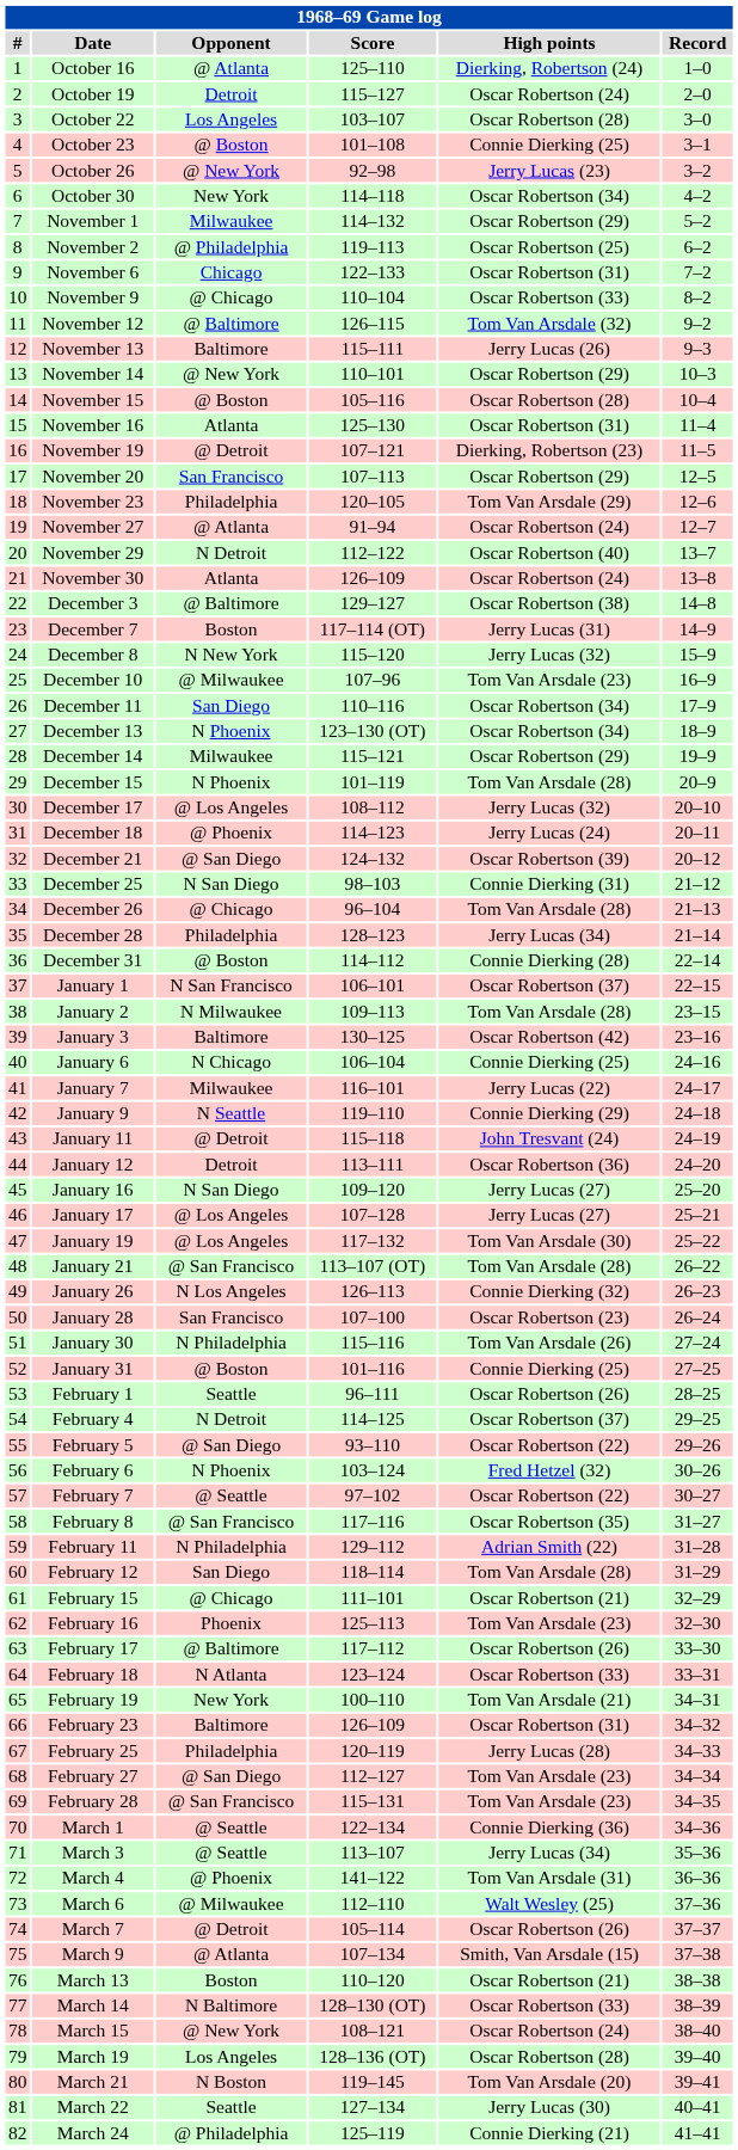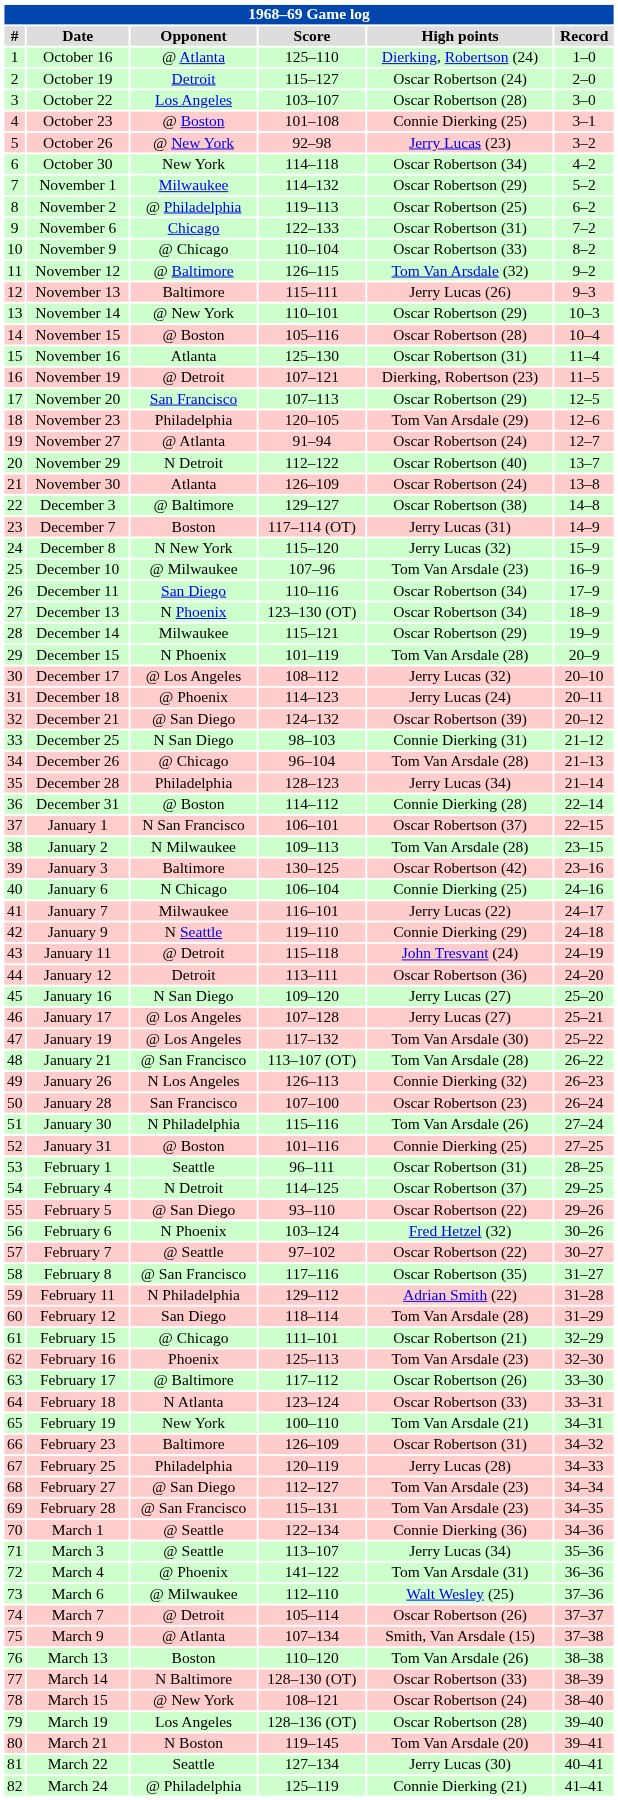 <table class="toccolours collapsible" width=50% style="clear:both; margin:1.5em auto; text-align:center">
 <tr>
 <th colspan=11 style="background:#0046AD; color:white;">1968–69 Game log</th>
 </tr>
 <tr align="center" bgcolor="#dddddd">
 <td><strong>#</strong></td>
 <td><strong>Date</strong></td>
 <td><strong>Opponent</strong></td>
 <td><strong>Score</strong></td>
 <td><strong>High points</strong></td>
 <td><strong>Record</strong></td>
 </tr>
 <tr align="center" bgcolor="ccffcc">
 <td>1</td>
 <td>October 16</td>
 <td>@ <a href='#'>Atlanta</a></td>
 <td>125–110</td>
 <td><a href='#'>Dierking</a>, <a href='#'>Robertson</a> (24)</td>
 <td>1–0</td>
 </tr>
 <tr align="center" bgcolor="ccffcc">
 <td>2</td>
 <td>October 19</td>
 <td><a href='#'>Detroit</a></td>
 <td>115–127</td>
 <td>Oscar Robertson (24)</td>
 <td>2–0</td>
 </tr>
 <tr align="center" bgcolor="ccffcc">
 <td>3</td>
 <td>October 22</td>
 <td><a href='#'>Los Angeles</a></td>
 <td>103–107</td>
 <td>Oscar Robertson (28)</td>
 <td>3–0</td>
 </tr>
 <tr align="center" bgcolor="ffcccc">
 <td>4</td>
 <td>October 23</td>
 <td>@ <a href='#'>Boston</a></td>
 <td>101–108</td>
 <td>Connie Dierking (25)</td>
 <td>3–1</td>
 </tr>
 <tr align="center" bgcolor="ffcccc">
 <td>5</td>
 <td>October 26</td>
 <td>@ <a href='#'>New York</a></td>
 <td>92–98</td>
 <td><a href='#'>Jerry Lucas</a> (23)</td>
 <td>3–2</td>
 </tr>
 <tr align="center" bgcolor="ccffcc">
 <td>6</td>
 <td>October 30</td>
 <td>New York</td>
 <td>114–118</td>
 <td>Oscar Robertson (34)</td>
 <td>4–2</td>
 </tr>
 <tr align="center" bgcolor="ccffcc">
 <td>7</td>
 <td>November 1</td>
 <td><a href='#'>Milwaukee</a></td>
 <td>114–132</td>
 <td>Oscar Robertson (29)</td>
 <td>5–2</td>
 </tr>
 <tr align="center" bgcolor="ccffcc">
 <td>8</td>
 <td>November 2</td>
 <td>@ <a href='#'>Philadelphia</a></td>
 <td>119–113</td>
 <td>Oscar Robertson (25)</td>
 <td>6–2</td>
 </tr>
 <tr align="center" bgcolor="ccffcc">
 <td>9</td>
 <td>November 6</td>
 <td><a href='#'>Chicago</a></td>
 <td>122–133</td>
 <td>Oscar Robertson (31)</td>
 <td>7–2</td>
 </tr>
 <tr align="center" bgcolor="ccffcc">
 <td>10</td>
 <td>November 9</td>
 <td>@ Chicago</td>
 <td>110–104</td>
 <td>Oscar Robertson (33)</td>
 <td>8–2</td>
 </tr>
 <tr align="center" bgcolor="ccffcc">
 <td>11</td>
 <td>November 12</td>
 <td>@ <a href='#'>Baltimore</a></td>
 <td>126–115</td>
 <td><a href='#'>Tom Van Arsdale</a> (32)</td>
 <td>9–2</td>
 </tr>
 <tr align="center" bgcolor="ffcccc">
 <td>12</td>
 <td>November 13</td>
 <td>Baltimore</td>
 <td>115–111</td>
 <td>Jerry Lucas (26)</td>
 <td>9–3</td>
 </tr>
 <tr align="center" bgcolor="ccffcc">
 <td>13</td>
 <td>November 14</td>
 <td>@ New York</td>
 <td>110–101</td>
 <td>Oscar Robertson (29)</td>
 <td>10–3</td>
 </tr>
 <tr align="center" bgcolor="ffcccc">
 <td>14</td>
 <td>November 15</td>
 <td>@ Boston</td>
 <td>105–116</td>
 <td>Oscar Robertson (28)</td>
 <td>10–4</td>
 </tr>
 <tr align="center" bgcolor="ccffcc">
 <td>15</td>
 <td>November 16</td>
 <td>Atlanta</td>
 <td>125–130</td>
 <td>Oscar Robertson (31)</td>
 <td>11–4</td>
 </tr>
 <tr align="center" bgcolor="ffcccc">
 <td>16</td>
 <td>November 19</td>
 <td>@ Detroit</td>
 <td>107–121</td>
 <td>Dierking, Robertson (23)</td>
 <td>11–5</td>
 </tr>
 <tr align="center" bgcolor="ccffcc">
 <td>17</td>
 <td>November 20</td>
 <td><a href='#'>San Francisco</a></td>
 <td>107–113</td>
 <td>Oscar Robertson (29)</td>
 <td>12–5</td>
 </tr>
 <tr align="center" bgcolor="ffcccc">
 <td>18</td>
 <td>November 23</td>
 <td>Philadelphia</td>
 <td>120–105</td>
 <td>Tom Van Arsdale (29)</td>
 <td>12–6</td>
 </tr>
 <tr align="center" bgcolor="ffcccc">
 <td>19</td>
 <td>November 27</td>
 <td>@ Atlanta</td>
 <td>91–94</td>
 <td>Oscar Robertson (24)</td>
 <td>12–7</td>
 </tr>
 <tr align="center" bgcolor="ccffcc">
 <td>20</td>
 <td>November 29</td>
 <td>N Detroit</td>
 <td>112–122</td>
 <td>Oscar Robertson (40)</td>
 <td>13–7</td>
 </tr>
 <tr align="center" bgcolor="ffcccc">
 <td>21</td>
 <td>November 30</td>
 <td>Atlanta</td>
 <td>126–109</td>
 <td>Oscar Robertson (24)</td>
 <td>13–8</td>
 </tr>
 <tr align="center" bgcolor="ccffcc">
 <td>22</td>
 <td>December 3</td>
 <td>@ Baltimore</td>
 <td>129–127</td>
 <td>Oscar Robertson (38)</td>
 <td>14–8</td>
 </tr>
 <tr align="center" bgcolor="ffcccc">
 <td>23</td>
 <td>December 7</td>
 <td>Boston</td>
 <td>117–114 (OT)</td>
 <td>Jerry Lucas (31)</td>
 <td>14–9</td>
 </tr>
 <tr align="center" bgcolor="ccffcc">
 <td>24</td>
 <td>December 8</td>
 <td>N New York</td>
 <td>115–120</td>
 <td>Jerry Lucas (32)</td>
 <td>15–9</td>
 </tr>
 <tr align="center" bgcolor="ccffcc">
 <td>25</td>
 <td>December 10</td>
 <td>@ Milwaukee</td>
 <td>107–96</td>
 <td>Tom Van Arsdale (23)</td>
 <td>16–9</td>
 </tr>
 <tr align="center" bgcolor="ccffcc">
 <td>26</td>
 <td>December 11</td>
 <td><a href='#'>San Diego</a></td>
 <td>110–116</td>
 <td>Oscar Robertson (34)</td>
 <td>17–9</td>
 </tr>
 <tr align="center" bgcolor="ccffcc">
 <td>27</td>
 <td>December 13</td>
 <td>N <a href='#'>Phoenix</a></td>
 <td>123–130 (OT)</td>
 <td>Oscar Robertson (34)</td>
 <td>18–9</td>
 </tr>
 <tr align="center" bgcolor="ccffcc">
 <td>28</td>
 <td>December 14</td>
 <td>Milwaukee</td>
 <td>115–121</td>
 <td>Oscar Robertson (29)</td>
 <td>19–9</td>
 </tr>
 <tr align="center" bgcolor="ccffcc">
 <td>29</td>
 <td>December 15</td>
 <td>N Phoenix</td>
 <td>101–119</td>
 <td>Tom Van Arsdale (28)</td>
 <td>20–9</td>
 </tr>
 <tr align="center" bgcolor="ffcccc">
 <td>30</td>
 <td>December 17</td>
 <td>@ Los Angeles</td>
 <td>108–112</td>
 <td>Jerry Lucas (32)</td>
 <td>20–10</td>
 </tr>
 <tr align="center" bgcolor="ffcccc">
 <td>31</td>
 <td>December 18</td>
 <td>@ Phoenix</td>
 <td>114–123</td>
 <td>Jerry Lucas (24)</td>
 <td>20–11</td>
 </tr>
 <tr align="center" bgcolor="ffcccc">
 <td>32</td>
 <td>December 21</td>
 <td>@ San Diego</td>
 <td>124–132</td>
 <td>Oscar Robertson (39)</td>
 <td>20–12</td>
 </tr>
 <tr align="center" bgcolor="ccffcc">
 <td>33</td>
 <td>December 25</td>
 <td>N San Diego</td>
 <td>98–103</td>
 <td>Connie Dierking (31)</td>
 <td>21–12</td>
 </tr>
 <tr align="center" bgcolor="ffcccc">
 <td>34</td>
 <td>December 26</td>
 <td>@ Chicago</td>
 <td>96–104</td>
 <td>Tom Van Arsdale (28)</td>
 <td>21–13</td>
 </tr>
 <tr align="center" bgcolor="ffcccc">
 <td>35</td>
 <td>December 28</td>
 <td>Philadelphia</td>
 <td>128–123</td>
 <td>Jerry Lucas (34)</td>
 <td>21–14</td>
 </tr>
 <tr align="center" bgcolor="ccffcc">
 <td>36</td>
 <td>December 31</td>
 <td>@ Boston</td>
 <td>114–112</td>
 <td>Connie Dierking (28)</td>
 <td>22–14</td>
 </tr>
 <tr align="center" bgcolor="ffcccc">
 <td>37</td>
 <td>January 1</td>
 <td>N San Francisco</td>
 <td>106–101</td>
 <td>Oscar Robertson (37)</td>
 <td>22–15</td>
 </tr>
 <tr align="center" bgcolor="ccffcc">
 <td>38</td>
 <td>January 2</td>
 <td>N Milwaukee</td>
 <td>109–113</td>
 <td>Tom Van Arsdale (28)</td>
 <td>23–15</td>
 </tr>
 <tr align="center" bgcolor="ffcccc">
 <td>39</td>
 <td>January 3</td>
 <td>Baltimore</td>
 <td>130–125</td>
 <td>Oscar Robertson (42)</td>
 <td>23–16</td>
 </tr>
 <tr align="center" bgcolor="ccffcc">
 <td>40</td>
 <td>January 6</td>
 <td>N Chicago</td>
 <td>106–104</td>
 <td>Connie Dierking (25)</td>
 <td>24–16</td>
 </tr>
 <tr align="center" bgcolor="ffcccc">
 <td>41</td>
 <td>January 7</td>
 <td>Milwaukee</td>
 <td>116–101</td>
 <td>Jerry Lucas (22)</td>
 <td>24–17</td>
 </tr>
 <tr align="center" bgcolor="ffcccc">
 <td>42</td>
 <td>January 9</td>
 <td>N <a href='#'>Seattle</a></td>
 <td>119–110</td>
 <td>Connie Dierking (29)</td>
 <td>24–18</td>
 </tr>
 <tr align="center" bgcolor="ffcccc">
 <td>43</td>
 <td>January 11</td>
 <td>@ Detroit</td>
 <td>115–118</td>
 <td><a href='#'>John Tresvant</a> (24)</td>
 <td>24–19</td>
 </tr>
 <tr align="center" bgcolor="ffcccc">
 <td>44</td>
 <td>January 12</td>
 <td>Detroit</td>
 <td>113–111</td>
 <td>Oscar Robertson (36)</td>
 <td>24–20</td>
 </tr>
 <tr align="center" bgcolor="ccffcc">
 <td>45</td>
 <td>January 16</td>
 <td>N San Diego</td>
 <td>109–120</td>
 <td>Jerry Lucas (27)</td>
 <td>25–20</td>
 </tr>
 <tr align="center" bgcolor="ffcccc">
 <td>46</td>
 <td>January 17</td>
 <td>@ Los Angeles</td>
 <td>107–128</td>
 <td>Jerry Lucas (27)</td>
 <td>25–21</td>
 </tr>
 <tr align="center" bgcolor="ffcccc">
 <td>47</td>
 <td>January 19</td>
 <td>@ Los Angeles</td>
 <td>117–132</td>
 <td>Tom Van Arsdale (30)</td>
 <td>25–22</td>
 </tr>
 <tr align="center" bgcolor="ccffcc">
 <td>48</td>
 <td>January 21</td>
 <td>@ San Francisco</td>
 <td>113–107 (OT)</td>
 <td>Tom Van Arsdale (28)</td>
 <td>26–22</td>
 </tr>
 <tr align="center" bgcolor="ffcccc">
 <td>49</td>
 <td>January 26</td>
 <td>N Los Angeles</td>
 <td>126–113</td>
 <td>Connie Dierking (32)</td>
 <td>26–23</td>
 </tr>
 <tr align="center" bgcolor="ffcccc">
 <td>50</td>
 <td>January 28</td>
 <td>San Francisco</td>
 <td>107–100</td>
 <td>Oscar Robertson (23)</td>
 <td>26–24</td>
 </tr>
 <tr align="center" bgcolor="ccffcc">
 <td>51</td>
 <td>January 30</td>
 <td>N Philadelphia</td>
 <td>115–116</td>
 <td>Tom Van Arsdale (26)</td>
 <td>27–24</td>
 </tr>
 <tr align="center" bgcolor="ffcccc">
 <td>52</td>
 <td>January 31</td>
 <td>@ Boston</td>
 <td>101–116</td>
 <td>Connie Dierking (25)</td>
 <td>27–25</td>
 </tr>
 <tr align="center" bgcolor="ccffcc">
 <td>53</td>
 <td>February 1</td>
 <td>Seattle</td>
 <td>96–111</td>
-<td>Oscar Robertson (26)</td>
+<td>Oscar Robertson (31)</td>
 <td>28–25</td>
 </tr>
 <tr align="center" bgcolor="ccffcc">
 <td>54</td>
 <td>February 4</td>
 <td>N Detroit</td>
 <td>114–125</td>
 <td>Oscar Robertson (37)</td>
 <td>29–25</td>
 </tr>
 <tr align="center" bgcolor="ffcccc">
 <td>55</td>
 <td>February 5</td>
 <td>@ San Diego</td>
 <td>93–110</td>
 <td>Oscar Robertson (22)</td>
 <td>29–26</td>
 </tr>
 <tr align="center" bgcolor="ccffcc">
 <td>56</td>
 <td>February 6</td>
 <td>N Phoenix</td>
 <td>103–124</td>
 <td><a href='#'>Fred Hetzel</a> (32)</td>
 <td>30–26</td>
 </tr>
 <tr align="center" bgcolor="ffcccc">
 <td>57</td>
 <td>February 7</td>
 <td>@ Seattle</td>
 <td>97–102</td>
 <td>Oscar Robertson (22)</td>
 <td>30–27</td>
 </tr>
 <tr align="center" bgcolor="ccffcc">
 <td>58</td>
 <td>February 8</td>
 <td>@ San Francisco</td>
 <td>117–116</td>
 <td>Oscar Robertson (35)</td>
 <td>31–27</td>
 </tr>
 <tr align="center" bgcolor="ffcccc">
 <td>59</td>
 <td>February 11</td>
 <td>N Philadelphia</td>
 <td>129–112</td>
 <td><a href='#'>Adrian Smith</a> (22)</td>
 <td>31–28</td>
 </tr>
 <tr align="center" bgcolor="ffcccc">
 <td>60</td>
 <td>February 12</td>
 <td>San Diego</td>
 <td>118–114</td>
 <td>Tom Van Arsdale (28)</td>
 <td>31–29</td>
 </tr>
 <tr align="center" bgcolor="ccffcc">
 <td>61</td>
 <td>February 15</td>
 <td>@ Chicago</td>
 <td>111–101</td>
 <td>Oscar Robertson (21)</td>
 <td>32–29</td>
 </tr>
 <tr align="center" bgcolor="ffcccc">
 <td>62</td>
 <td>February 16</td>
 <td>Phoenix</td>
 <td>125–113</td>
 <td>Tom Van Arsdale (23)</td>
 <td>32–30</td>
 </tr>
 <tr align="center" bgcolor="ccffcc">
 <td>63</td>
 <td>February 17</td>
 <td>@ Baltimore</td>
 <td>117–112</td>
 <td>Oscar Robertson (26)</td>
 <td>33–30</td>
 </tr>
 <tr align="center" bgcolor="ffcccc">
 <td>64</td>
 <td>February 18</td>
 <td>N Atlanta</td>
 <td>123–124</td>
 <td>Oscar Robertson (33)</td>
 <td>33–31</td>
 </tr>
 <tr align="center" bgcolor="ccffcc">
 <td>65</td>
 <td>February 19</td>
 <td>New York</td>
 <td>100–110</td>
 <td>Tom Van Arsdale (21)</td>
 <td>34–31</td>
 </tr>
 <tr align="center" bgcolor="ffcccc">
 <td>66</td>
 <td>February 23</td>
 <td>Baltimore</td>
 <td>126–109</td>
 <td>Oscar Robertson (31)</td>
 <td>34–32</td>
 </tr>
 <tr align="center" bgcolor="ffcccc">
 <td>67</td>
 <td>February 25</td>
 <td>Philadelphia</td>
 <td>120–119</td>
 <td>Jerry Lucas (28)</td>
 <td>34–33</td>
 </tr>
 <tr align="center" bgcolor="ffcccc">
 <td>68</td>
 <td>February 27</td>
 <td>@ San Diego</td>
 <td>112–127</td>
 <td>Tom Van Arsdale (23)</td>
 <td>34–34</td>
 </tr>
 <tr align="center" bgcolor="ffcccc">
 <td>69</td>
 <td>February 28</td>
 <td>@ San Francisco</td>
 <td>115–131</td>
 <td>Tom Van Arsdale (23)</td>
 <td>34–35</td>
 </tr>
 <tr align="center" bgcolor="ffcccc">
 <td>70</td>
 <td>March 1</td>
 <td>@ Seattle</td>
 <td>122–134</td>
 <td>Connie Dierking (36)</td>
 <td>34–36</td>
 </tr>
 <tr align="center" bgcolor="ccffcc">
 <td>71</td>
 <td>March 3</td>
 <td>@ Seattle</td>
 <td>113–107</td>
 <td>Jerry Lucas (34)</td>
 <td>35–36</td>
 </tr>
 <tr align="center" bgcolor="ccffcc">
 <td>72</td>
 <td>March 4</td>
 <td>@ Phoenix</td>
 <td>141–122</td>
 <td>Tom Van Arsdale (31)</td>
 <td>36–36</td>
 </tr>
 <tr align="center" bgcolor="ccffcc">
 <td>73</td>
 <td>March 6</td>
 <td>@ Milwaukee</td>
 <td>112–110</td>
 <td><a href='#'>Walt Wesley</a> (25)</td>
 <td>37–36</td>
 </tr>
 <tr align="center" bgcolor="ffcccc">
 <td>74</td>
 <td>March 7</td>
 <td>@ Detroit</td>
 <td>105–114</td>
 <td>Oscar Robertson (26)</td>
 <td>37–37</td>
 </tr>
 <tr align="center" bgcolor="ffcccc">
 <td>75</td>
 <td>March 9</td>
 <td>@ Atlanta</td>
 <td>107–134</td>
 <td>Smith, Van Arsdale (15)</td>
 <td>37–38</td>
 </tr>
 <tr align="center" bgcolor="ccffcc">
 <td>76</td>
 <td>March 13</td>
 <td>Boston</td>
 <td>110–120</td>
-<td>Oscar Robertson (21)</td>
+<td>Tom Van Arsdale (26)</td>
 <td>38–38</td>
 </tr>
 <tr align="center" bgcolor="ffcccc">
 <td>77</td>
 <td>March 14</td>
 <td>N Baltimore</td>
 <td>128–130 (OT)</td>
 <td>Oscar Robertson (33)</td>
 <td>38–39</td>
 </tr>
 <tr align="center" bgcolor="ffcccc">
 <td>78</td>
 <td>March 15</td>
 <td>@ New York</td>
 <td>108–121</td>
 <td>Oscar Robertson (24)</td>
 <td>38–40</td>
 </tr>
 <tr align="center" bgcolor="ccffcc">
 <td>79</td>
 <td>March 19</td>
 <td>Los Angeles</td>
 <td>128–136 (OT)</td>
 <td>Oscar Robertson (28)</td>
 <td>39–40</td>
 </tr>
 <tr align="center" bgcolor="ffcccc">
 <td>80</td>
 <td>March 21</td>
 <td>N Boston</td>
 <td>119–145</td>
 <td>Tom Van Arsdale (20)</td>
 <td>39–41</td>
 </tr>
 <tr align="center" bgcolor="ccffcc">
 <td>81</td>
 <td>March 22</td>
 <td>Seattle</td>
 <td>127–134</td>
 <td>Jerry Lucas (30)</td>
 <td>40–41</td>
 </tr>
 <tr align="center" bgcolor="ccffcc">
 <td>82</td>
 <td>March 24</td>
 <td>@ Philadelphia</td>
 <td>125–119</td>
 <td>Connie Dierking (21)</td>
 <td>41–41</td>
 </tr>
 </table>
